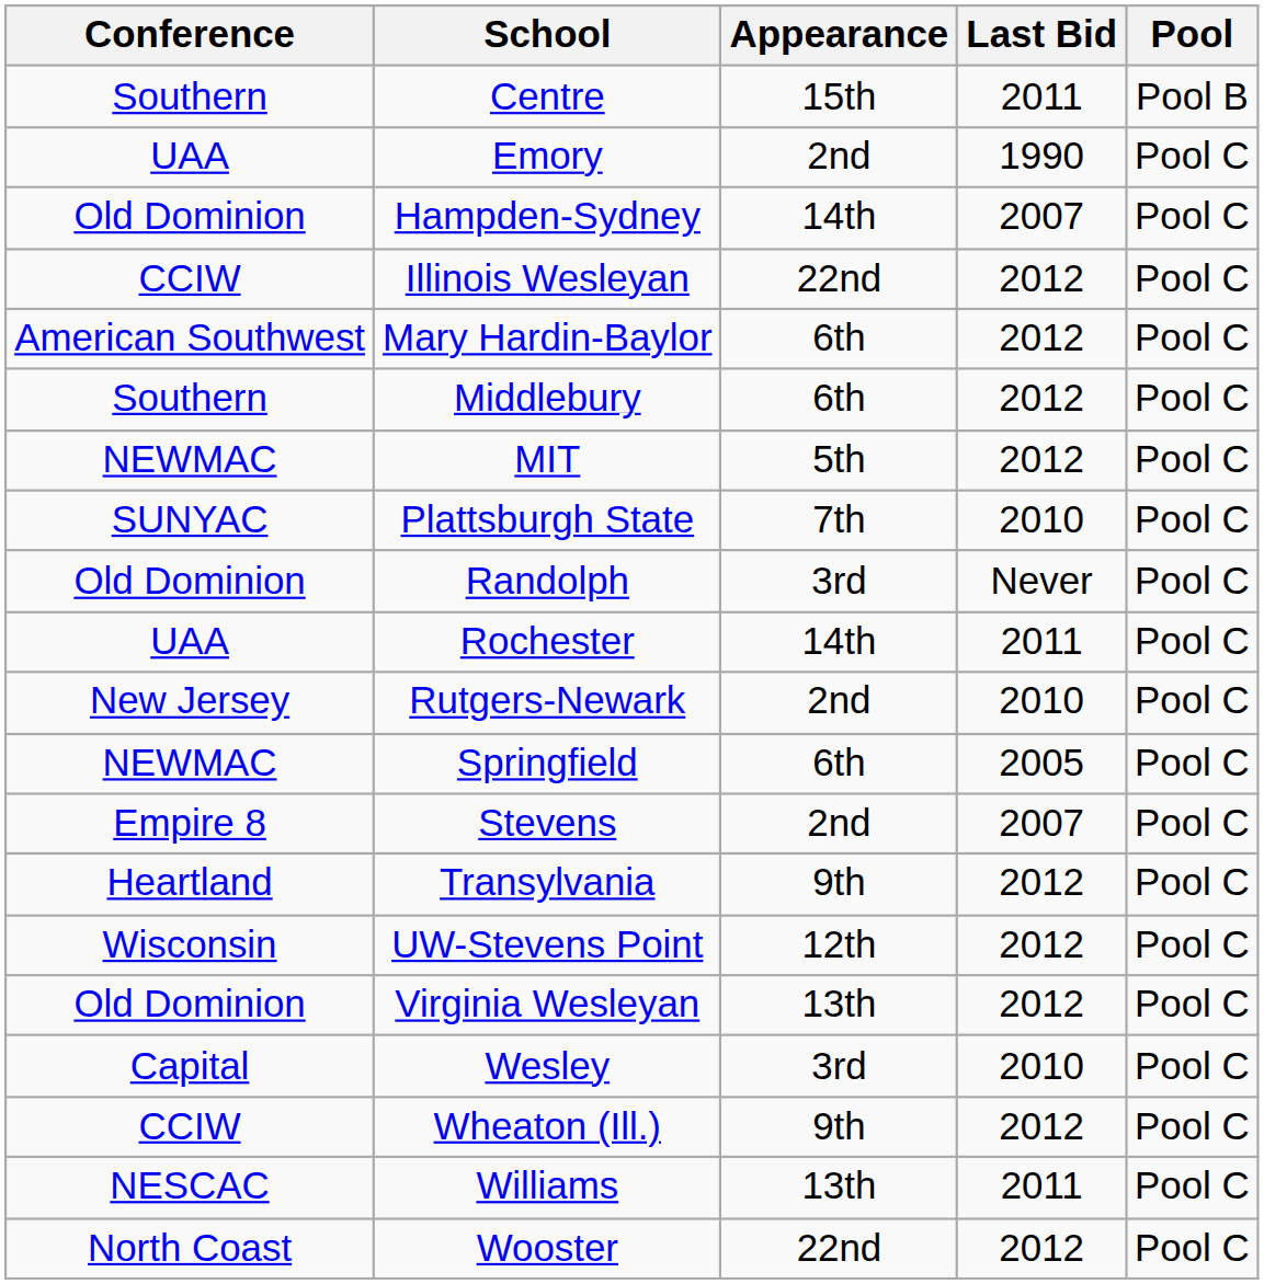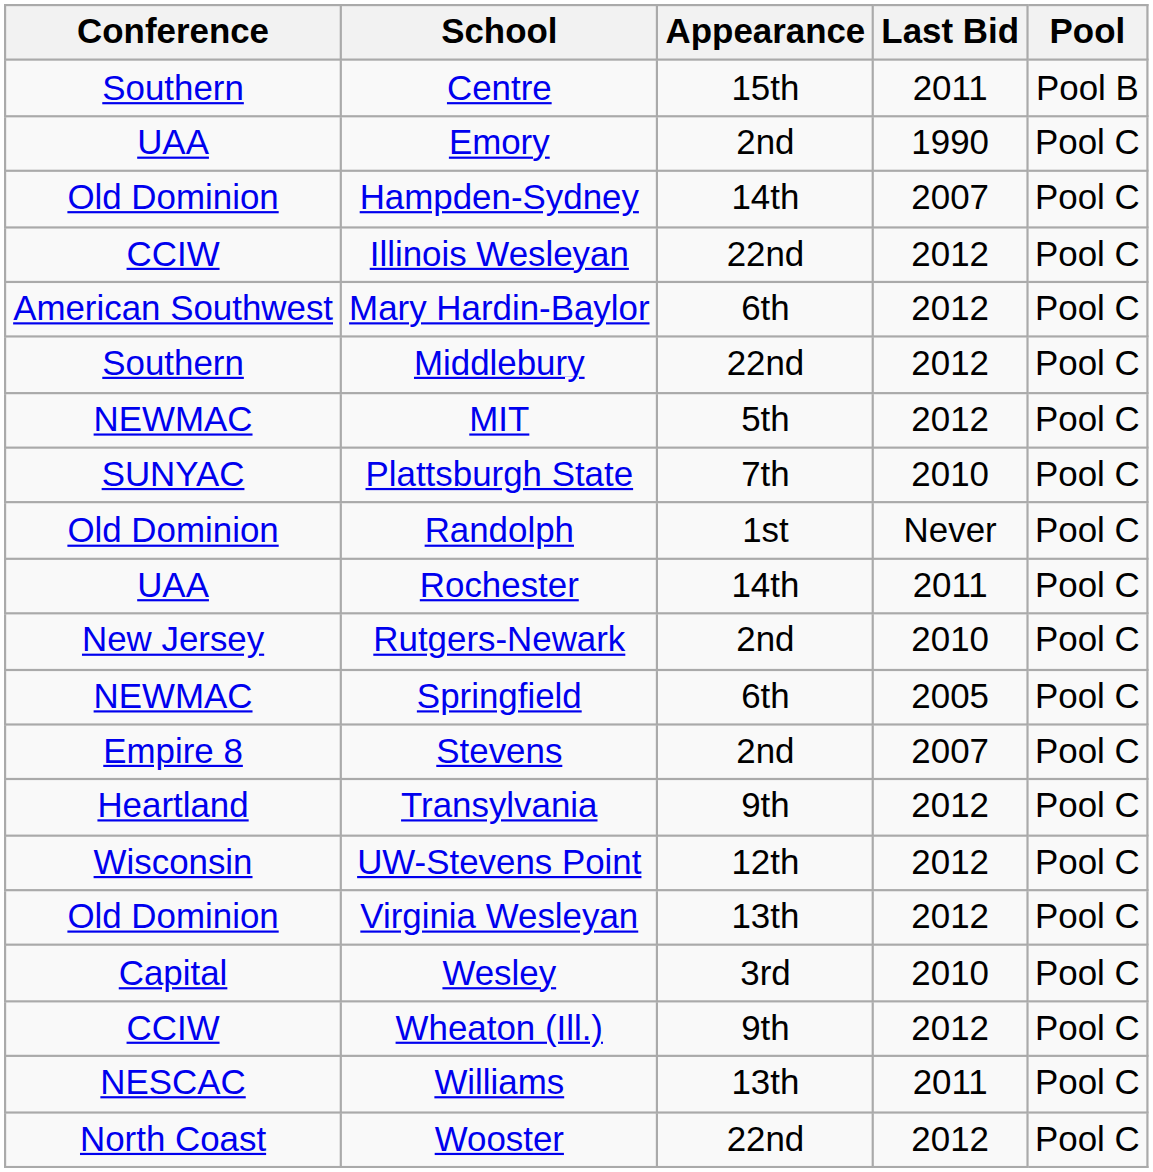 <table class="wikitable sortable" style="text-align: center;">
 <tr>
 <th><strong>Conference</strong></th>
 <th><strong>School</strong></th>
 <th class=unsortable><strong>Appearance</strong></th>
 <th><strong>Last Bid</strong></th>
 <th><strong>Pool</strong></th>
 </tr>
 <tr>
 <td><a href='#'>Southern</a></td>
 <td><a href='#'>Centre</a></td>
 <td>15th</td>
 <td>2011</td>
 <td>Pool B</td>
 </tr>
 <tr>
 <td><a href='#'>UAA</a></td>
 <td><a href='#'>Emory</a></td>
 <td>2nd</td>
 <td>1990</td>
 <td>Pool C</td>
 </tr>
 <tr>
 <td><a href='#'>Old Dominion</a></td>
 <td><a href='#'>Hampden-Sydney</a></td>
 <td>14th</td>
 <td>2007</td>
 <td>Pool C</td>
 </tr>
 <tr>
 <td><a href='#'>CCIW</a></td>
 <td><a href='#'>Illinois Wesleyan</a></td>
 <td>22nd</td>
 <td>2012</td>
 <td>Pool C</td>
 </tr>
 <tr>
 <td><a href='#'>American Southwest</a></td>
 <td><a href='#'>Mary Hardin-Baylor</a></td>
 <td>6th</td>
 <td>2012</td>
 <td>Pool C</td>
 </tr>
 <tr>
 <td><a href='#'>Southern</a></td>
 <td><a href='#'>Middlebury</a></td>
-<td>6th</td>
+<td>22nd</td>
 <td>2012</td>
 <td>Pool C</td>
 </tr>
 <tr>
 <td><a href='#'>NEWMAC</a></td>
 <td><a href='#'>MIT</a></td>
 <td>5th</td>
 <td>2012</td>
 <td>Pool C</td>
 </tr>
 <tr>
 <td><a href='#'>SUNYAC</a></td>
 <td><a href='#'>Plattsburgh State</a></td>
 <td>7th</td>
 <td>2010</td>
 <td>Pool C</td>
 </tr>
 <tr>
 <td><a href='#'>Old Dominion</a></td>
 <td><a href='#'>Randolph</a></td>
-<td>3rd</td>
+<td>1st</td>
 <td>Never</td>
 <td>Pool C</td>
 </tr>
 <tr>
 <td><a href='#'>UAA</a></td>
 <td><a href='#'>Rochester</a></td>
 <td>14th</td>
 <td>2011</td>
 <td>Pool C</td>
 </tr>
 <tr>
 <td><a href='#'>New Jersey</a></td>
 <td><a href='#'>Rutgers-Newark</a></td>
 <td>2nd</td>
 <td>2010</td>
 <td>Pool C</td>
 </tr>
 <tr>
 <td><a href='#'>NEWMAC</a></td>
 <td><a href='#'>Springfield</a></td>
 <td>6th</td>
 <td>2005</td>
 <td>Pool C</td>
 </tr>
 <tr>
 <td><a href='#'>Empire 8</a></td>
 <td><a href='#'>Stevens</a></td>
 <td>2nd</td>
 <td>2007</td>
 <td>Pool C</td>
 </tr>
 <tr>
 <td><a href='#'>Heartland</a></td>
 <td><a href='#'>Transylvania</a></td>
 <td>9th</td>
 <td>2012</td>
 <td>Pool C</td>
 </tr>
 <tr>
 <td><a href='#'>Wisconsin</a></td>
 <td><a href='#'>UW-Stevens Point</a></td>
 <td>12th</td>
 <td>2012</td>
 <td>Pool C</td>
 </tr>
 <tr>
 <td><a href='#'>Old Dominion</a></td>
 <td><a href='#'>Virginia Wesleyan</a></td>
 <td>13th</td>
 <td>2012</td>
 <td>Pool C</td>
 </tr>
 <tr>
 <td><a href='#'>Capital</a></td>
 <td><a href='#'>Wesley</a></td>
 <td>3rd</td>
 <td>2010</td>
 <td>Pool C</td>
 </tr>
 <tr>
 <td><a href='#'>CCIW</a></td>
 <td><a href='#'>Wheaton (Ill.)</a></td>
 <td>9th</td>
 <td>2012</td>
 <td>Pool C</td>
 </tr>
 <tr>
 <td><a href='#'>NESCAC</a></td>
 <td><a href='#'>Williams</a></td>
 <td>13th</td>
 <td>2011</td>
 <td>Pool C</td>
 </tr>
 <tr>
 <td><a href='#'>North Coast</a></td>
 <td><a href='#'>Wooster</a></td>
 <td>22nd</td>
 <td>2012</td>
 <td>Pool C</td>
 </tr>
 </table>
